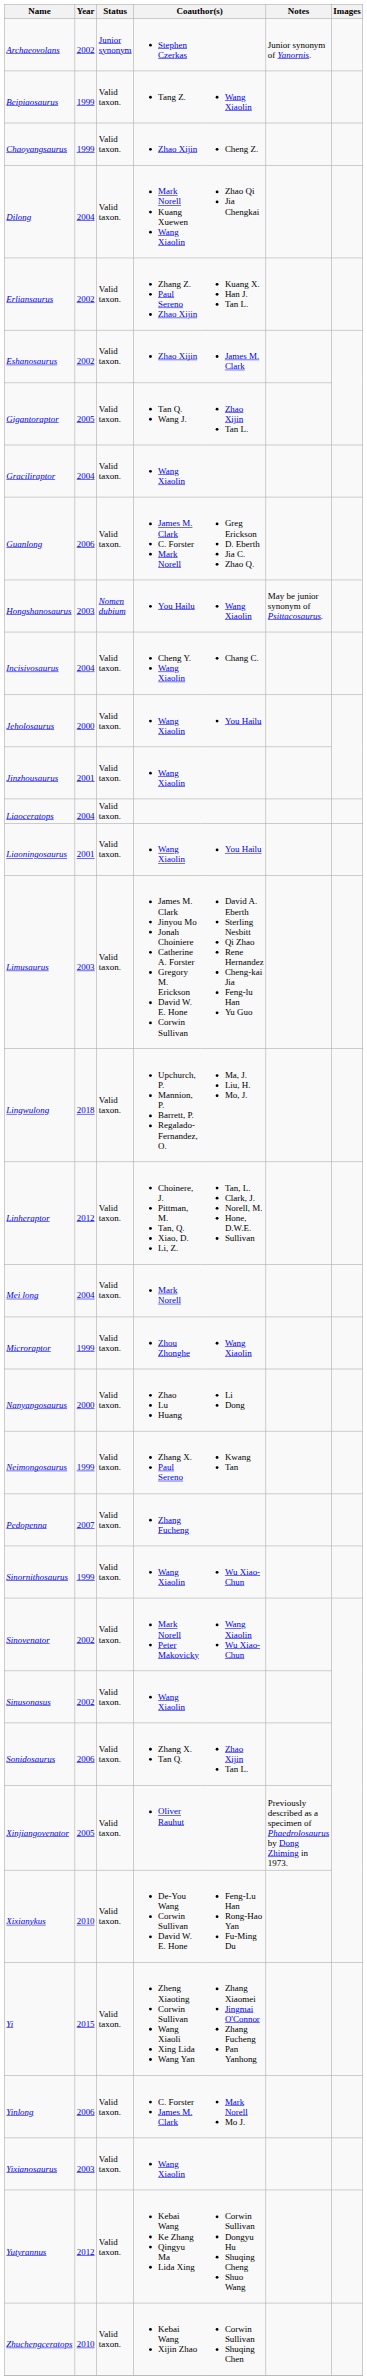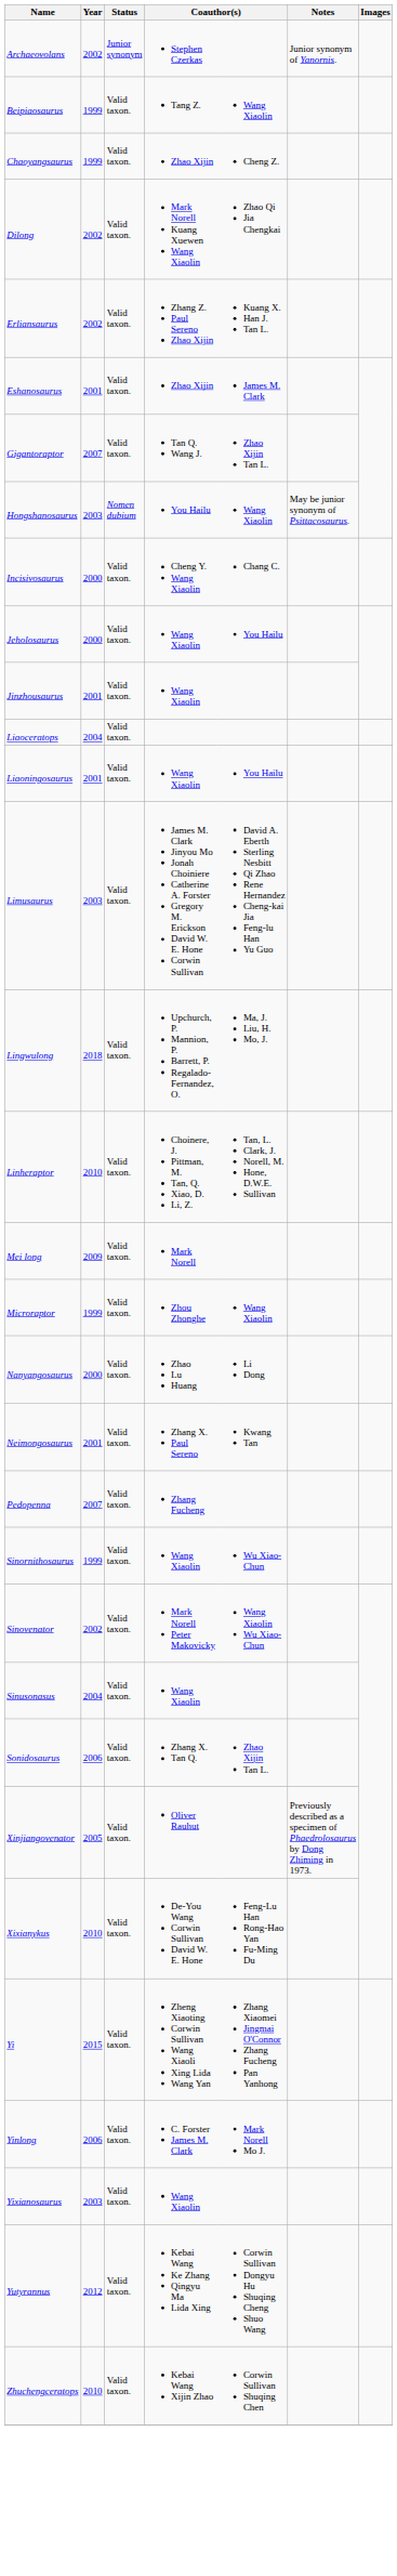 <table class="wikitable sortable" align="center" width="100%">
 <tr>
 <th>Name</th>
 <th>Year</th>
 <th>Status</th>
 <th colspan="2">Coauthor(s)</th>
 <th class="unsortable">Notes</th>
 <th class="unsortable">Images</th>
 </tr>
 <tr>
 <td><br><em><a href='#'>Archaeovolans</a></em></td>
 <td><br><a href='#'>2002</a></td>
 <td><a href='#'>Junior synonym</a></td>
 <td style="border-right:0px" valign="top"><br><ul><li><a href='#'>Stephen Czerkas</a></li></ul></td>
 <td style="border-left:0px" valign="top"></td>
 <td><br>Junior synonym of <em><a href='#'>Yanornis</a></em>.</td>
 </tr>
 <tr>
 <td><br><em><a href='#'>Beipiaosaurus</a></em></td>
 <td><br><a href='#'>1999</a></td>
 <td>Valid taxon.</td>
 <td style="border-right:0px" valign="top"><br><ul><li>Tang Z.</li></ul></td>
 <td style="border-left:0px" valign="top"><br><ul><li><a href='#'>Wang Xiaolin</a></li></ul></td>
 <td></td>
 <td></td>
 </tr>
 <tr>
 <td><br><em><a href='#'>Chaoyangsaurus</a></em></td>
 <td><br><a href='#'>1999</a></td>
 <td>Valid taxon.</td>
 <td style="border-right:0px" valign="top"><br><ul><li><a href='#'>Zhao Xijin</a></li></ul></td>
 <td style="border-left:0px" valign="top"><br><ul><li>Cheng Z.</li></ul></td>
 <td></td>
 <td></td>
 </tr>
 <tr>
 <td><br><em><a href='#'>Dilong</a></em></td>
-<td><br><a href='#'>2004</a></td>
+<td><br><a href='#'>2002</a></td>
 <td>Valid taxon.</td>
 <td style="border-right:0px" valign="top"><br><ul><li><a href='#'>Mark Norell</a></li><li>Kuang Xuewen</li><li><a href='#'>Wang Xiaolin</a></li></ul></td>
 <td style="border-left:0px" valign="top"><br><ul><li>Zhao Qi</li><li>Jia Chengkai</li></ul></td>
 <td></td>
 </tr>
 <tr>
 <td><br><em><a href='#'>Erliansaurus</a></em></td>
 <td><br><a href='#'>2002</a></td>
 <td>Valid taxon.</td>
 <td style="border-right:0px" valign="top"><br><ul><li>Zhang Z.</li><li><a href='#'>Paul Sereno</a></li><li><a href='#'>Zhao Xijin</a></li></ul></td>
 <td style="border-left:0px" valign="top"><br><ul><li>Kuang X.</li><li>Han J.</li><li>Tan L.</li></ul></td>
 <td></td>
 <td></td>
 </tr>
 <tr>
 <td><br><em><a href='#'>Eshanosaurus</a></em></td>
-<td><br><a href='#'>2002</a></td>
+<td><br><a href='#'>2001</a></td>
 <td>Valid taxon.</td>
 <td style="border-right:0px" valign="top"><br><ul><li><a href='#'>Zhao Xijin</a></li></ul></td>
 <td style="border-left:0px" valign="top"><br><ul><li><a href='#'>James M. Clark</a></li></ul></td>
 <td></td>
 </tr>
 <tr>
 <td><br><em><a href='#'>Gigantoraptor</a></em></td>
-<td><br><a href='#'>2005</a></td>
+<td><br><a href='#'>2007</a></td>
 <td>Valid taxon.</td>
 <td style="border-right:0px" valign="top"><br><ul><li>Tan Q.</li><li>Wang J.</li></ul></td>
 <td style="border-left:0px" valign="top"><br><ul><li><a href='#'>Zhao Xijin</a></li><li>Tan L.</li></ul></td>
-<td></td>
-</tr>
-<tr>
-<td><br><em><a href='#'>Graciliraptor</a></em></td>
-<td><br><a href='#'>2004</a></td>
-<td>Valid taxon.</td>
-<td style="border-right:0px" valign="top"><br><ul><li><a href='#'>Wang Xiaolin</a></li></ul></td>
-<td style="border-left:0px" valign="top"></td>
-<td></td>
-<td></td>
-</tr>
-<tr>
-<td><br><em><a href='#'>Guanlong</a></em></td>
-<td><br><a href='#'>2006</a></td>
-<td>Valid taxon.</td>
-<td style="border-right:0px" valign="top"><br><ul><li><a href='#'>James M. Clark</a></li><li>C. Forster</li><li><a href='#'>Mark Norell</a></li></ul></td>
-<td style="border-left:0px" valign="top"><br><ul><li>Greg Erickson</li><li>D. Eberth</li><li>Jia C.</li><li>Zhao Q.</li></ul></td>
-<td></td>
 <td></td>
 </tr>
 <tr>
 <td><br><em><a href='#'>Hongshanosaurus</a></em></td>
 <td><br><a href='#'>2003</a></td>
 <td><em><a href='#'>Nomen dubium</a></em></td>
 <td style="border-right:0px" valign="top"><br><ul><li><a href='#'>You Hailu</a></li></ul></td>
 <td style="border-left:0px" valign="top"><br><ul><li><a href='#'>Wang Xiaolin</a></li></ul></td>
 <td>May be junior synonym of <em><a href='#'>Psittacosaurus</a>.</em></td>
 </tr>
 <tr>
 <td><br><em><a href='#'>Incisivosaurus</a></em></td>
-<td><br><a href='#'>2004</a></td>
+<td><br><a href='#'>2000</a></td>
 <td>Valid taxon.</td>
 <td style="border-right:0px" valign="top"><br><ul><li>Cheng Y.</li><li><a href='#'>Wang Xiaolin</a></li></ul></td>
 <td style="border-left:0px" valign="top"><br><ul><li>Chang C.</li></ul></td>
 <td></td>
 <td></td>
 </tr>
 <tr>
 <td><br><em><a href='#'>Jeholosaurus</a></em></td>
 <td><br><a href='#'>2000</a></td>
 <td>Valid taxon.</td>
 <td style="border-right:0px" valign="top"><br><ul><li><a href='#'>Wang Xiaolin</a></li></ul></td>
 <td style="border-left:0px" valign="top"><br><ul><li><a href='#'>You Hailu</a></li></ul></td>
 <td></td>
 </tr>
 <tr>
 <td><br><em><a href='#'>Jinzhousaurus</a></em></td>
 <td><br><a href='#'>2001</a></td>
 <td>Valid taxon.</td>
 <td style="border-right:0px" valign="top"><br><ul><li><a href='#'>Wang Xiaolin</a></li></ul></td>
 <td style="border-left:0px" valign="top"></td>
 <td></td>
 </tr>
 <tr>
 <td><br><em><a href='#'>Liaoceratops</a></em></td>
 <td><br><a href='#'>2004</a></td>
 <td>Valid taxon.</td>
 <td style="border-right:0px" valign="top"></td>
 <td style="border-left:0px" valign="top"></td>
 <td></td>
 <td></td>
 </tr>
 <tr>
 <td><br><em><a href='#'>Liaoningosaurus</a></em></td>
 <td><br><a href='#'>2001</a></td>
 <td>Valid taxon.</td>
 <td style="border-right:0px" valign="top"><br><ul><li><a href='#'>Wang Xiaolin</a></li></ul></td>
 <td style="border-left:0px" valign="top"><br><ul><li><a href='#'>You Hailu</a></li></ul></td>
 <td></td>
 <td></td>
 </tr>
 <tr>
 <td><br><em><a href='#'>Limusaurus</a></em></td>
 <td><br><a href='#'>2003</a></td>
 <td>Valid taxon.</td>
 <td style="border-right:0px" valign="top"><br><ul><li>James M. Clark</li><li>Jinyou Mo</li><li>Jonah Choiniere</li><li>Catherine A. Forster</li><li>Gregory M. Erickson</li><li>David W. E. Hone</li><li>Corwin Sullivan</li></ul></td>
 <td style="border-left:0px" valign="top"><br><ul><li>David A. Eberth</li><li>Sterling Nesbitt</li><li>Qi Zhao</li><li>Rene Hernandez</li><li>Cheng-kai Jia</li><li>Feng-lu Han</li><li>Yu Guo</li></ul></td>
 <td></td>
 <td></td>
 </tr>
 <tr>
 <td><br><em><a href='#'>Lingwulong</a></em></td>
 <td><br><a href='#'>2018</a></td>
 <td>Valid taxon.</td>
 <td style="border-right:0px" valign="top"><br><ul><li>Upchurch, P.</li><li>Mannion, P.</li><li>Barrett, P.</li><li>Regalado-Fernandez, O.</li></ul></td>
 <td style="border-left:0px" valign="top"><br><ul><li>Ma, J.</li><li>Liu, H.</li><li>Mo, J.</li></ul></td>
 <td></td>
 <td></td>
 </tr>
 <tr>
 <td><br><em><a href='#'>Linheraptor</a></em></td>
-<td><br><a href='#'>2012</a></td>
+<td><br><a href='#'>2010</a></td>
 <td>Valid taxon.</td>
 <td style="border-right:0px" valign="top"><br><ul><li>Choinere, J.</li><li>Pittman, M.</li><li>Tan, Q.</li><li>Xiao, D.</li><li>Li, Z.</li></ul></td>
 <td style="border-left:0px" valign="top"><br><ul><li>Tan, L.</li><li>Clark, J.</li><li>Norell, M.</li><li>Hone, D.W.E.</li><li>Sullivan</li></ul></td>
 <td></td>
 <td></td>
 </tr>
 <tr>
 <td><br><em><a href='#'>Mei long</a></em></td>
-<td><br><a href='#'>2004</a></td>
+<td><br><a href='#'>2009</a></td>
 <td>Valid taxon.</td>
 <td style="border-right:0px" valign="top"><br><ul><li><a href='#'>Mark Norell</a></li></ul></td>
 <td style="border-left:0px" valign="top"></td>
 <td></td>
 <td></td>
 </tr>
 <tr>
 <td><br><em><a href='#'>Microraptor</a></em></td>
 <td><br><a href='#'>1999</a></td>
 <td>Valid taxon.</td>
 <td style="border-right:0px" valign="top"><br><ul><li><a href='#'>Zhou Zhonghe</a></li></ul></td>
 <td style="border-left:0px" valign="top"><br><ul><li><a href='#'>Wang Xiaolin</a></li></ul></td>
 <td></td>
 </tr>
 <tr>
 <td><br><em><a href='#'>Nanyangosaurus</a></em></td>
 <td><br><a href='#'>2000</a></td>
 <td>Valid taxon.</td>
 <td style="border-right:0px" valign="top"><br><ul><li>Zhao</li><li>Lu</li><li>Huang</li></ul></td>
 <td style="border-left:0px" valign="top"><br><ul><li>Li</li><li>Dong</li></ul></td>
 <td></td>
 <td></td>
 </tr>
 <tr>
 <td><br><em><a href='#'>Neimongosaurus</a></em></td>
-<td><br><a href='#'>1999</a></td>
+<td><br><a href='#'>2001</a></td>
 <td>Valid taxon.</td>
 <td style="border-right:0px" valign="top"><br><ul><li>Zhang X.</li><li><a href='#'>Paul Sereno</a></li></ul></td>
 <td style="border-left:0px" valign="top"><br><ul><li>Kwang</li><li>Tan</li></ul></td>
 <td></td>
 <td></td>
 </tr>
 <tr>
 <td><br><em><a href='#'>Pedopenna</a></em></td>
 <td><br><a href='#'>2007</a></td>
 <td>Valid taxon.</td>
 <td style="border-right:0px" valign="top"><br><ul><li><a href='#'>Zhang Fucheng</a></li></ul></td>
 <td style="border-left:0px" valign="top"></td>
 <td></td>
 </tr>
 <tr>
 <td><br><em><a href='#'>Sinornithosaurus</a></em></td>
 <td><br><a href='#'>1999</a></td>
 <td>Valid taxon.</td>
 <td style="border-right:0px" valign="top"><br><ul><li><a href='#'>Wang Xiaolin</a></li></ul></td>
 <td style="border-left:0px" valign="top"><br><ul><li><a href='#'>Wu Xiao-Chun</a></li></ul></td>
 <td></td>
 <td></td>
 </tr>
 <tr>
 <td><br><em><a href='#'>Sinovenator</a></em></td>
 <td><br><a href='#'>2002</a></td>
 <td>Valid taxon.</td>
 <td style="border-right:0px" valign="top"><br><ul><li><a href='#'>Mark Norell</a></li><li><a href='#'>Peter Makovicky</a></li></ul></td>
 <td style="border-left:0px" valign="top"><br><ul><li><a href='#'>Wang Xiaolin</a></li><li><a href='#'>Wu Xiao-Chun</a></li></ul></td>
 <td></td>
 </tr>
 <tr>
 <td><br><em><a href='#'>Sinusonasus</a></em></td>
-<td><br><a href='#'>2002</a></td>
+<td><br><a href='#'>2004</a></td>
 <td>Valid taxon.</td>
 <td style="border-right:0px" valign="top"><br><ul><li><a href='#'>Wang Xiaolin</a></li></ul></td>
 <td style="border-left:0px" valign="top"></td>
 <td></td>
 </tr>
 <tr>
 <td><br><em><a href='#'>Sonidosaurus</a></em></td>
 <td><br><a href='#'>2006</a></td>
 <td>Valid taxon.</td>
 <td style="border-right:0px" valign="top"><br><ul><li>Zhang X.</li><li>Tan Q.</li></ul></td>
 <td style="border-left:0px" valign="top"><br><ul><li><a href='#'>Zhao Xijin</a></li><li>Tan L.</li></ul></td>
 <td></td>
 </tr>
 <tr>
 <td><br><em><a href='#'>Xinjiangovenator</a></em></td>
 <td><br><a href='#'>2005</a></td>
 <td>Valid taxon.</td>
 <td style="border-right:0px" valign="top"><br><ul><li><a href='#'>Oliver Rauhut</a></li></ul></td>
 <td style="border-left:0px" valign="top"></td>
 <td><br>Previously described as a specimen of <em><a href='#'>Phaedrolosaurus</a></em> by <a href='#'>Dong Zhiming</a> in 1973.</td>
 </tr>
 <tr>
 <td><br><em><a href='#'>Xixianykus</a></em></td>
 <td><br><a href='#'>2010</a></td>
 <td>Valid taxon.</td>
 <td style="border-right:0px" valign="top"><br><ul><li>De-You Wang</li><li>Corwin Sullivan</li><li>David W. E. Hone</li></ul></td>
 <td style="border-left:0px" valign="top"><br><ul><li>Feng-Lu Han</li><li>Rong-Hao Yan</li><li>Fu-Ming Du</li></ul></td>
 <td></td>
 </tr>
 <tr>
 <td><br><em><a href='#'>Yi</a></em></td>
 <td><br><a href='#'>2015</a></td>
 <td>Valid taxon.</td>
 <td style="border-right:0px" valign="top"><br><ul><li>Zheng Xiaoting</li><li>Corwin Sullivan</li><li>Wang Xiaoli</li><li>Xing Lida</li><li>Wang Yan</li></ul></td>
 <td style="border-left:0px" valign="top"><br><ul><li>Zhang Xiaomei</li><li><a href='#'>Jingmai O'Connor</a></li><li>Zhang Fucheng</li><li>Pan Yanhong</li></ul></td>
 <td></td>
 <td></td>
 </tr>
 <tr>
 <td><br><em><a href='#'>Yinlong</a></em></td>
 <td><br><a href='#'>2006</a></td>
 <td>Valid taxon.</td>
 <td style="border-right:0px" valign="top"><br><ul><li>C. Forster</li><li><a href='#'>James M. Clark</a></li></ul></td>
 <td style="border-left:0px" valign="top"><br><ul><li><a href='#'>Mark Norell</a></li><li>Mo J.</li></ul></td>
 <td></td>
 <td></td>
 </tr>
 <tr>
 <td><br><em><a href='#'>Yixianosaurus</a></em></td>
 <td><br><a href='#'>2003</a></td>
 <td>Valid taxon.</td>
 <td style="border-right:0px" valign="top"><br><ul><li><a href='#'>Wang Xiaolin</a></li></ul></td>
 <td style="border-left:0px" valign="top"></td>
 <td></td>
 <td></td>
 </tr>
 <tr>
 <td><br><em><a href='#'>Yutyrannus</a></em></td>
 <td><br><a href='#'>2012</a></td>
 <td>Valid taxon.</td>
 <td style="border-right:0px" valign="top"><br><ul><li>Kebai Wang</li><li>Ke Zhang</li><li>Qingyu Ma</li><li>Lida Xing</li></ul></td>
 <td style="border-left:0px" valign="top"><br><ul><li>Corwin Sullivan</li><li>Dongyu Hu</li><li>Shuqing Cheng</li><li>Shuo Wang</li></ul></td>
 <td></td>
 <td></td>
 </tr>
 <tr>
 <td><br><em><a href='#'>Zhuchengceratops</a></em></td>
 <td><br><a href='#'>2010</a></td>
 <td>Valid taxon.</td>
 <td style="border-right:0px" valign="top"><br><ul><li>Kebai Wang</li><li>Xijin Zhao</li></ul></td>
 <td style="border-left:0px" valign="top"><br><ul><li>Corwin Sullivan</li><li>Shuqing Chen</li></ul></td>
 <td></td>
 <td></td>
 </tr>
 <tr>
 </tr>
 </table>
